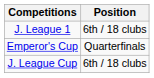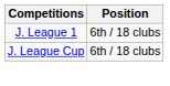 <table class="wikitable" style="text-align:center;">
 <tr>
 <th>Competitions</th>
 <th>Position</th>
 </tr>
 <tr>
 <td><a href='#'>J. League 1</a></td>
 <td>6th / 18 clubs</td>
 </tr>
 <tr>
-<td><a href='#'>Emperor's Cup</a></td>
-<td>Quarterfinals</td>
-</tr>
-<tr>
 <td><a href='#'>J. League Cup</a></td>
 <td>6th / 18 clubs</td>
 </tr>
 </table>
